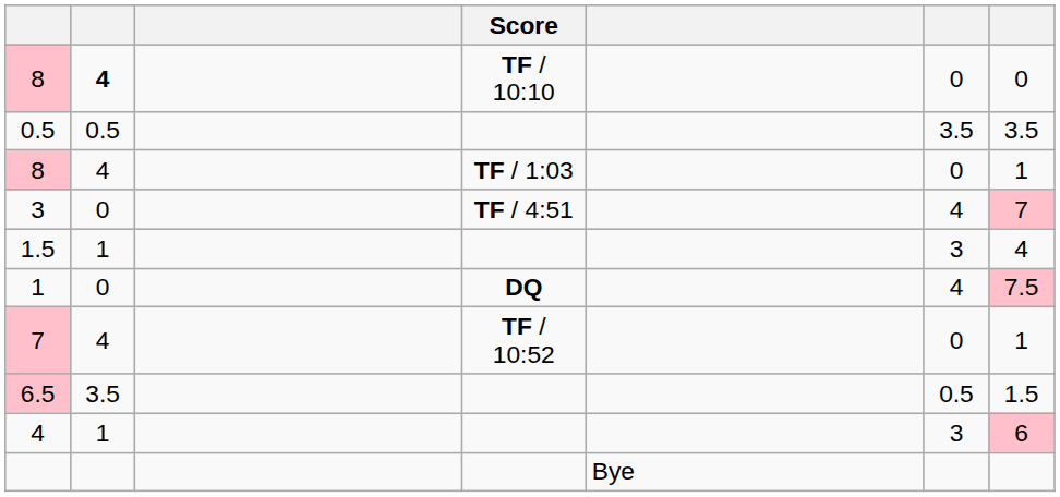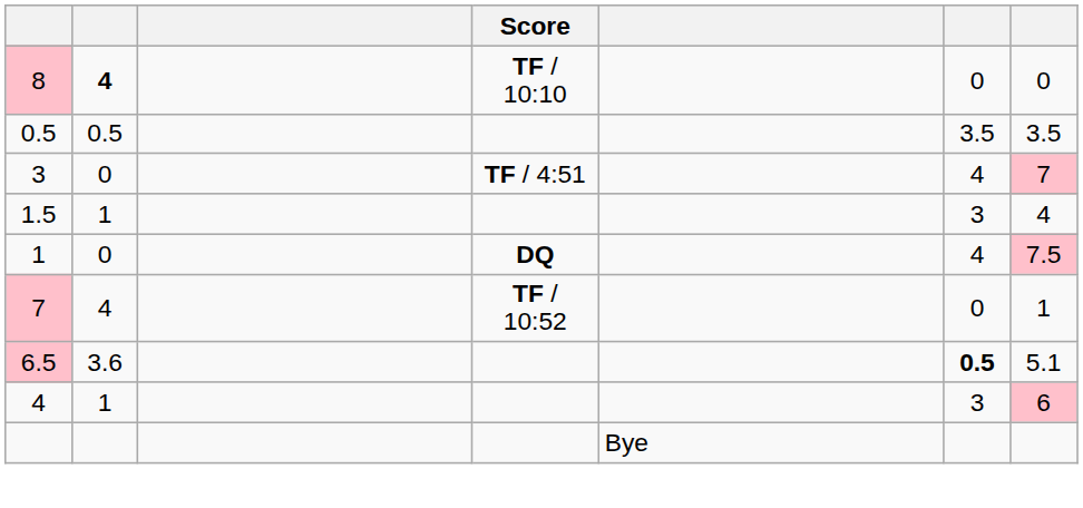 <table class="wikitable" style="text-align: center; font-size:90%" |>
 <tr>
 <th width="35"></th>
 <th width="35"></th>
 <th width="250"></th>
 <th width="75">Score</th>
 <th width="250"></th>
 <th width="35"></th>
 <th width="35"></th>
 </tr>
 <tr>
 <td bgcolor=pink>8</td>
 <td><strong>4</strong></td>
 <td style="text-align:left;"></td>
 <td><strong>TF</strong> / 10:10</td>
 <td style="text-align:left;"><strong></strong></td>
 <td>0</td>
 <td>0</td>
 </tr>
 <tr>
 <td>0.5</td>
 <td>0.5</td>
 <td style="text-align:left;"><strong></strong></td>
 <td></td>
 <td style="text-align:left;"></td>
 <td>3.5</td>
 <td>3.5</td>
-</tr>
-<tr>
-<td bgcolor=pink>8</td>
-<td>4</td>
-<td style="text-align:left;"></td>
-<td><strong>TF</strong> / 1:03</td>
-<td style="text-align:left;"><strong></strong></td>
-<td>0</td>
-<td>1</td>
 </tr>
 <tr>
 <td>3</td>
 <td>0</td>
 <td style="text-align:left;"><strong></strong></td>
 <td><strong>TF</strong> / 4:51</td>
 <td style="text-align:left;"></td>
 <td>4</td>
 <td bgcolor=pink>7</td>
 </tr>
 <tr>
 <td>1.5</td>
 <td>1</td>
 <td style="text-align:left;"><strong></strong></td>
 <td></td>
 <td style="text-align:left;"></td>
 <td>3</td>
 <td>4</td>
 </tr>
 <tr>
 <td>1</td>
 <td>0</td>
 <td style="text-align:left;"><strong></strong></td>
 <td><strong>DQ</strong></td>
 <td style="text-align:left;"></td>
 <td>4</td>
 <td bgcolor=pink>7.5</td>
 </tr>
 <tr>
 <td bgcolor=pink>7</td>
 <td>4</td>
 <td style="text-align:left;"></td>
 <td><strong>TF</strong> / 10:52</td>
 <td style="text-align:left;"><strong></strong></td>
 <td>0</td>
 <td>1</td>
 </tr>
 <tr>
 <td bgcolor=pink>6.5</td>
-<td>3.5</td>
+<td>3.6</td>
 <td style="text-align:left;"></td>
 <td></td>
 <td style="text-align:left;"><strong></strong></td>
-<td>0.5</td>
-<td>1.5</td>
+<td><strong>0.5</strong></td>
+<td>5.1</td>
 </tr>
 <tr>
 <td>4</td>
 <td>1</td>
 <td style="text-align:left;"><strong></strong></td>
 <td></td>
 <td style="text-align:left;"></td>
 <td>3</td>
 <td bgcolor=pink>6</td>
 </tr>
 <tr>
 <td></td>
 <td></td>
 <td style="text-align:left;"></td>
 <td></td>
 <td style="text-align:left;">Bye</td>
 <td></td>
 <td></td>
 </tr>
 </table>
